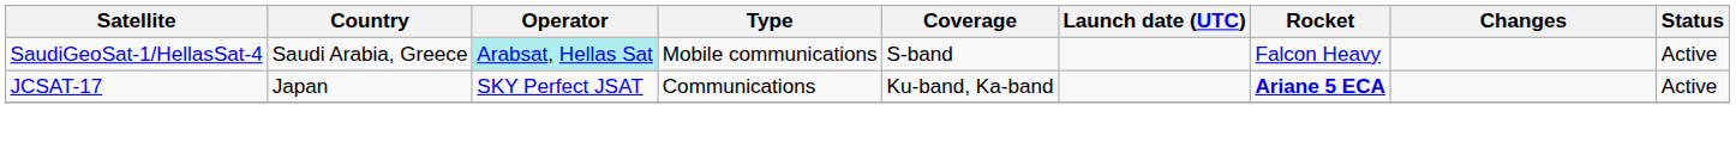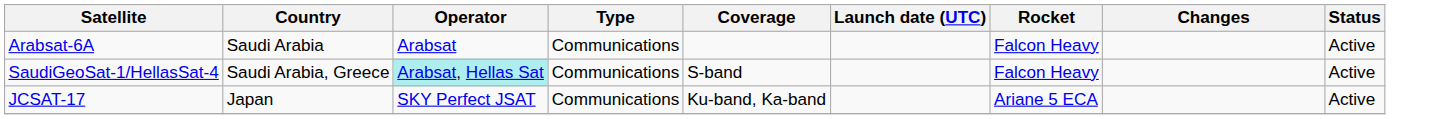 <table class="wikitable sortable" border="1"}>
 <tr>
 <th>Satellite</th>
 <th>Country</th>
 <th>Operator</th>
 <th>Type</th>
 <th>Coverage </th>
 <th>Launch date  (<a href='#'>UTC</a>) </th>
 <th>Rocket</th>
 <th width="200pt">Changes</th>
 <th>Status </th>
 </tr>
 <tr>
+<td><a href='#'>Arabsat-6A</a></td>
+<td>Saudi Arabia</td>
+<td><a href='#'>Arabsat</a></td>
+<td>Communications</td>
+<td></td>
+<td></td>
+<td><a href='#'>Falcon Heavy</a></td>
+<td></td>
+<td>Active</td>
+</tr>
+<tr>
 <td><a href='#'>SaudiGeoSat-1/HellasSat-4</a></td>
 <td>Saudi Arabia, Greece</td>
 <td style="background: paleturquoise;"><a href='#'>Arabsat</a>, <a href='#'>Hellas Sat</a></td>
-<td>Mobile communications</td>
+<td>Communications</td>
 <td>S-band</td>
 <td></td>
 <td><a href='#'>Falcon Heavy</a></td>
 <td></td>
 <td>Active</td>
 </tr>
 <tr>
 <td><a href='#'>JCSAT-17</a></td>
 <td>Japan</td>
 <td><a href='#'>SKY Perfect JSAT</a></td>
 <td>Communications</td>
 <td>Ku-band, Ka-band</td>
 <td></td>
-<td><strong><a href='#'>Ariane 5 ECA</a></strong></td>
+<td><a href='#'>Ariane 5 ECA</a></td>
 <td></td>
 <td>Active</td>
 </tr>
 <tr>
 </tr>
 </table>
